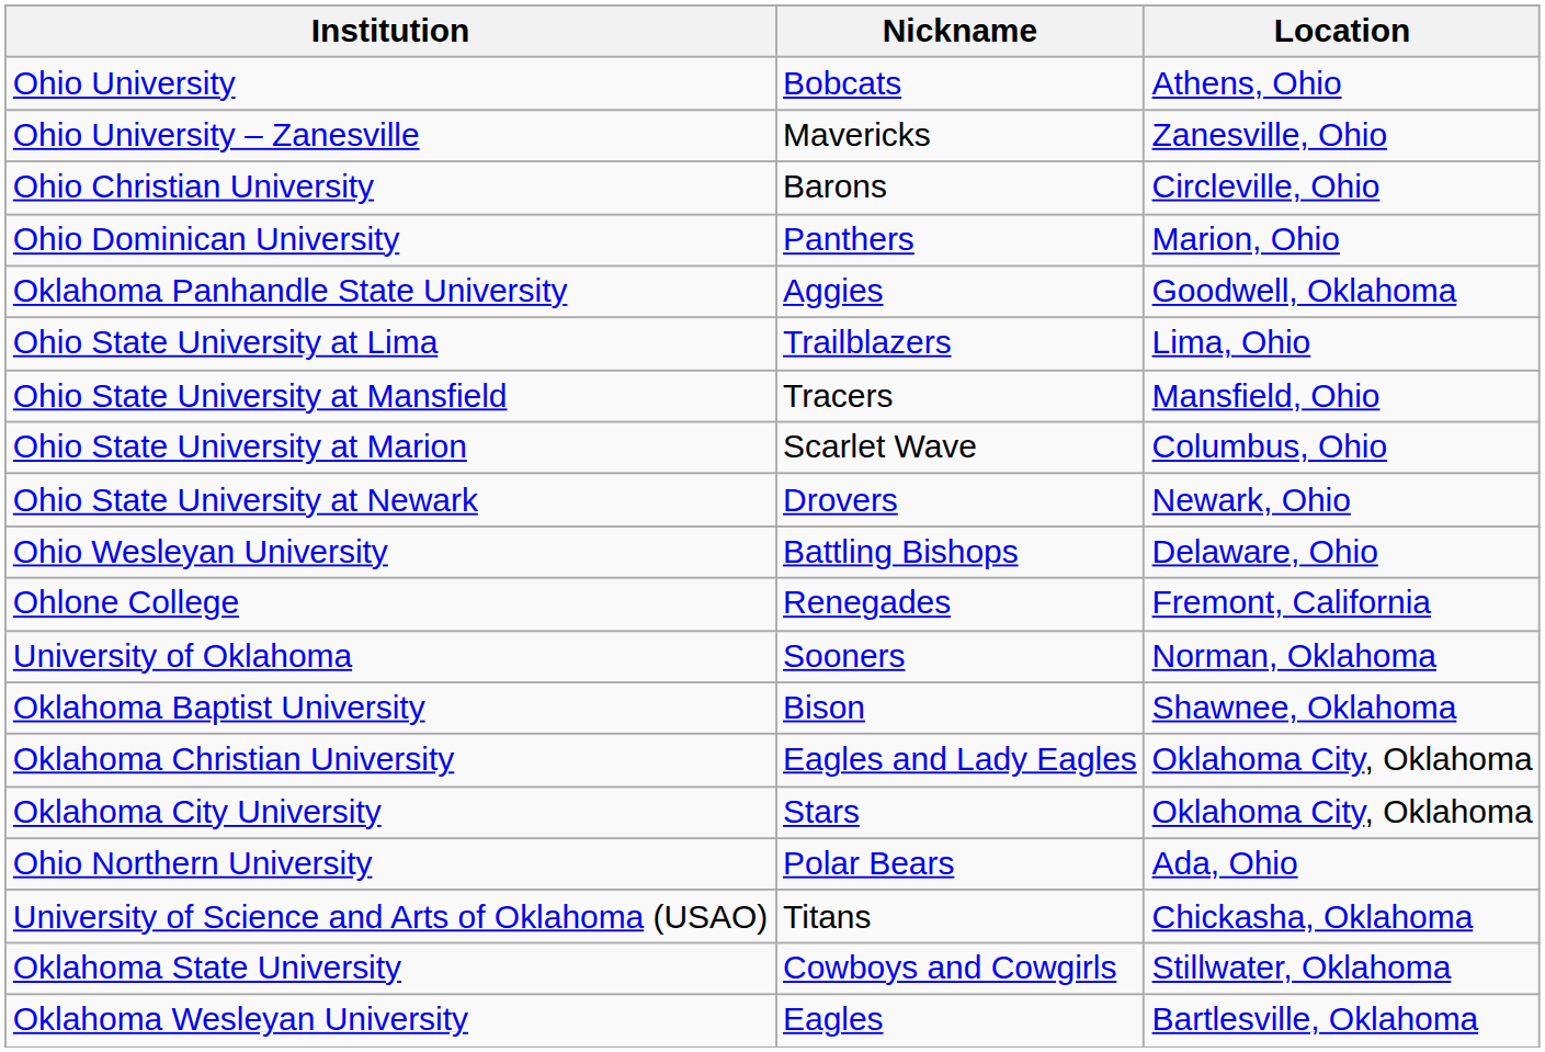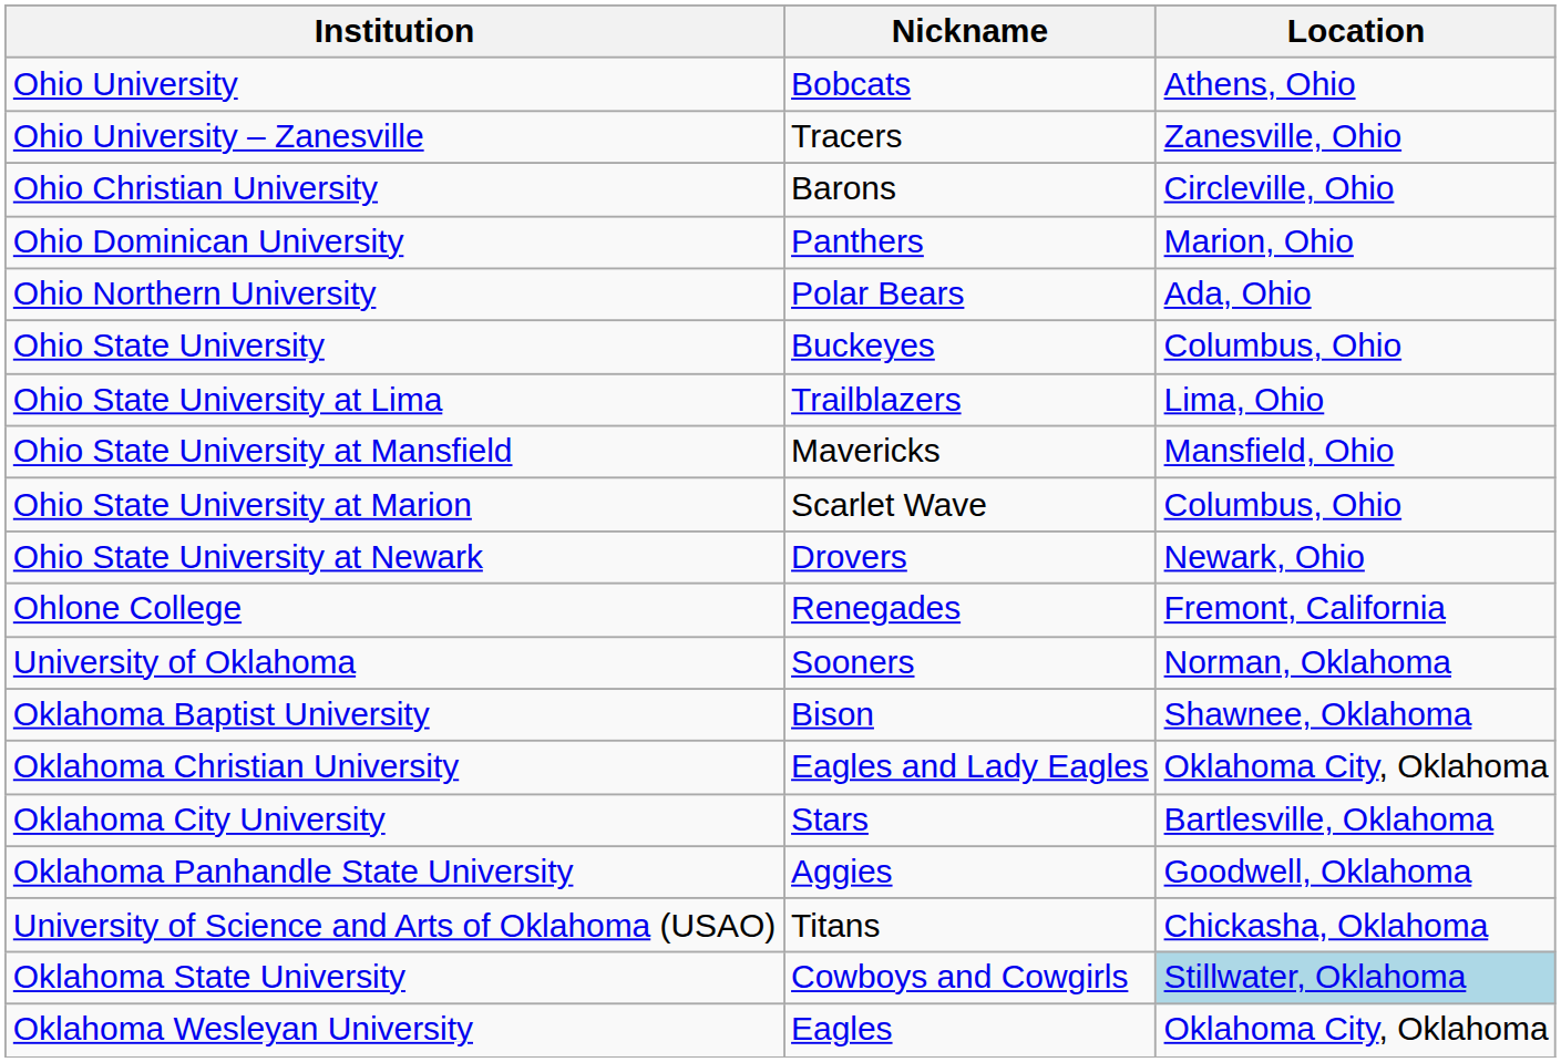 <table class="wikitable">
 <tr>
 <th>Institution</th>
 <th>Nickname</th>
 <th>Location</th>
 </tr>
 <tr>
 <td><a href='#'>Ohio University</a></td>
 <td><a href='#'>Bobcats</a></td>
 <td><a href='#'>Athens, Ohio</a></td>
 </tr>
 <tr>
 <td><a href='#'>Ohio University – Zanesville</a></td>
-<td>Mavericks</td>
+<td>Tracers</td>
 <td><a href='#'>Zanesville, Ohio</a></td>
 </tr>
 <tr>
 <td><a href='#'>Ohio Christian University</a></td>
 <td>Barons</td>
 <td><a href='#'>Circleville, Ohio</a></td>
 </tr>
 <tr>
 <td><a href='#'>Ohio Dominican University</a></td>
 <td><a href='#'>Panthers</a></td>
 <td><a href='#'>Marion, Ohio</a></td>
 </tr>
 <tr>
-<td><a href='#'>Oklahoma Panhandle State University</a></td>
-<td><a href='#'>Aggies</a></td>
-<td><a href='#'>Goodwell, Oklahoma</a></td>
+<td><a href='#'>Ohio Northern University</a></td>
+<td><a href='#'>Polar Bears</a></td>
+<td><a href='#'>Ada, Ohio</a></td>
+</tr>
+<tr>
+<td><a href='#'>Ohio State University</a></td>
+<td><a href='#'>Buckeyes</a></td>
+<td><a href='#'>Columbus, Ohio</a></td>
 </tr>
 <tr>
 <td><a href='#'>Ohio State University at Lima</a></td>
 <td><a href='#'>Trailblazers</a></td>
 <td><a href='#'>Lima, Ohio</a></td>
 </tr>
 <tr>
 <td><a href='#'>Ohio State University at Mansfield</a></td>
-<td>Tracers</td>
+<td>Mavericks</td>
 <td><a href='#'>Mansfield, Ohio</a></td>
 </tr>
 <tr>
 <td><a href='#'>Ohio State University at Marion</a></td>
 <td>Scarlet Wave</td>
 <td><a href='#'>Columbus, Ohio</a></td>
 </tr>
 <tr>
 <td><a href='#'>Ohio State University at Newark</a></td>
 <td><a href='#'>Drovers</a></td>
 <td><a href='#'>Newark, Ohio</a></td>
-</tr>
-<tr>
-<td><a href='#'>Ohio Wesleyan University</a></td>
-<td><a href='#'>Battling Bishops</a></td>
-<td><a href='#'>Delaware, Ohio</a></td>
 </tr>
 <tr>
 <td><a href='#'>Ohlone College</a></td>
 <td><a href='#'>Renegades</a></td>
 <td><a href='#'>Fremont, California</a></td>
 </tr>
 <tr>
 <td><a href='#'>University of Oklahoma</a></td>
 <td><a href='#'>Sooners</a></td>
 <td><a href='#'>Norman, Oklahoma</a></td>
 </tr>
 <tr>
 <td><a href='#'>Oklahoma Baptist University</a></td>
 <td><a href='#'>Bison</a></td>
 <td><a href='#'>Shawnee, Oklahoma</a></td>
 </tr>
 <tr>
 <td><a href='#'>Oklahoma Christian University</a></td>
 <td><a href='#'>Eagles and Lady Eagles</a></td>
 <td><a href='#'>Oklahoma City</a>, Oklahoma</td>
 </tr>
 <tr>
 <td><a href='#'>Oklahoma City University</a></td>
 <td><a href='#'>Stars</a></td>
-<td><a href='#'>Oklahoma City</a>, Oklahoma</td>
+<td><a href='#'>Bartlesville, Oklahoma</a></td>
 </tr>
 <tr>
-<td><a href='#'>Ohio Northern University</a></td>
-<td><a href='#'>Polar Bears</a></td>
-<td><a href='#'>Ada, Ohio</a></td>
+<td><a href='#'>Oklahoma Panhandle State University</a></td>
+<td><a href='#'>Aggies</a></td>
+<td><a href='#'>Goodwell, Oklahoma</a></td>
 </tr>
 <tr>
 <td><a href='#'>University of Science and Arts of Oklahoma</a> (USAO)</td>
 <td>Titans</td>
 <td><a href='#'>Chickasha, Oklahoma</a></td>
 </tr>
 <tr>
 <td><a href='#'>Oklahoma State University</a></td>
 <td><a href='#'>Cowboys and Cowgirls</a></td>
-<td><a href='#'>Stillwater, Oklahoma</a></td>
+<td style="background: lightblue;"><a href='#'>Stillwater, Oklahoma</a></td>
 </tr>
 <tr>
 <td><a href='#'>Oklahoma Wesleyan University</a></td>
 <td><a href='#'>Eagles</a></td>
-<td><a href='#'>Bartlesville, Oklahoma</a></td>
+<td><a href='#'>Oklahoma City</a>, Oklahoma</td>
 </tr>
 </table>
